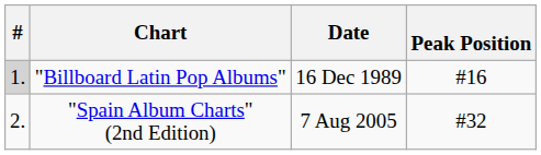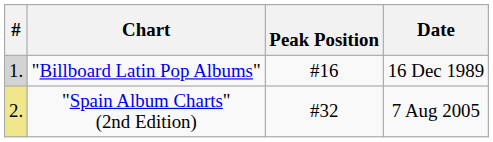 <table class="wikitable">
 <tr>
 <th>#</th>
 <th>Chart</th>
+<th><br>Peak Position</th>
 <th>Date</th>
-<th><br>Peak Position</th>
 </tr>
 <tr>
 <td style="background: lightgrey;">1.</td>
 <td style="text-align:center;">"<a href='#'>Billboard Latin Pop Albums</a>"</td>
+<td style="text-align:center;">#16</td>
 <td style="text-align:center;">16 Dec 1989</td>
-<td style="text-align:center;">#16</td>
 </tr>
 <tr>
-<td>2.</td>
+<td style="background: khaki;">2.</td>
 <td style="text-align:center;">"<a href='#'>Spain Album Charts</a>"<br>(2nd Edition)</td>
+<td style="text-align:center;">#32</td>
 <td style="text-align:center;">7 Aug 2005</td>
-<td style="text-align:center;">#32</td>
 </tr>
 </table>
